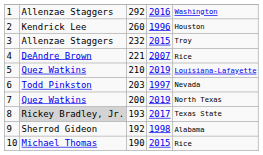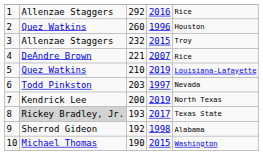 <table class="wikitable">
 <tr>
 </tr>
 <tr>
 <td>1</td>
 <td>Allenzae Staggers</td>
 <td>292</td>
 <td><a href='#'>2016</a></td>
-<td style="font-size:80%;"><a href='#'>Washington</a></td>
+<td style="font-size:80%;">Rice</td>
 </tr>
 <tr>
 <td>2</td>
-<td>Kendrick Lee</td>
+<td><a href='#'>Quez Watkins</a></td>
 <td>260</td>
 <td><a href='#'>1996</a></td>
 <td style="font-size:80%;">Houston</td>
 </tr>
 <tr>
 <td>3</td>
 <td>Allenzae Staggers</td>
 <td>232</td>
 <td><a href='#'>2015</a></td>
 <td style="font-size:80%;">Troy</td>
 </tr>
 <tr>
 <td>4</td>
 <td><a href='#'>DeAndre Brown</a></td>
 <td>221</td>
 <td><a href='#'>2007</a></td>
 <td style="font-size:80%;">Rice</td>
 </tr>
 <tr>
 <td>5</td>
 <td><a href='#'>Quez Watkins</a></td>
 <td>210</td>
 <td><a href='#'>2019</a></td>
 <td style="font-size:80%;"><a href='#'>Louisiana-Lafayette</a></td>
 </tr>
 <tr>
 <td>6</td>
 <td><a href='#'>Todd Pinkston</a></td>
 <td>203</td>
 <td><a href='#'>1997</a></td>
 <td style="font-size:80%;">Nevada</td>
 </tr>
 <tr>
 <td>7</td>
-<td><a href='#'>Quez Watkins</a></td>
+<td>Kendrick Lee</td>
 <td>200</td>
 <td><a href='#'>2019</a></td>
 <td style="font-size:80%;">North Texas</td>
 </tr>
 <tr>
 <td>8</td>
 <td style="background: lightgrey;">Rickey Bradley, Jr.</td>
 <td>193</td>
 <td><a href='#'>2017</a></td>
 <td style="font-size:80%;">Texas State</td>
 </tr>
 <tr>
 <td>9</td>
 <td>Sherrod Gideon</td>
 <td>192</td>
 <td><a href='#'>1998</a></td>
 <td style="font-size:80%;">Alabama</td>
 </tr>
 <tr>
 <td>10</td>
 <td><a href='#'>Michael Thomas</a></td>
 <td>190</td>
 <td><a href='#'>2015</a></td>
-<td style="font-size:80%;">Rice</td>
+<td style="font-size:80%;"><a href='#'>Washington</a></td>
 </tr>
 </table>
